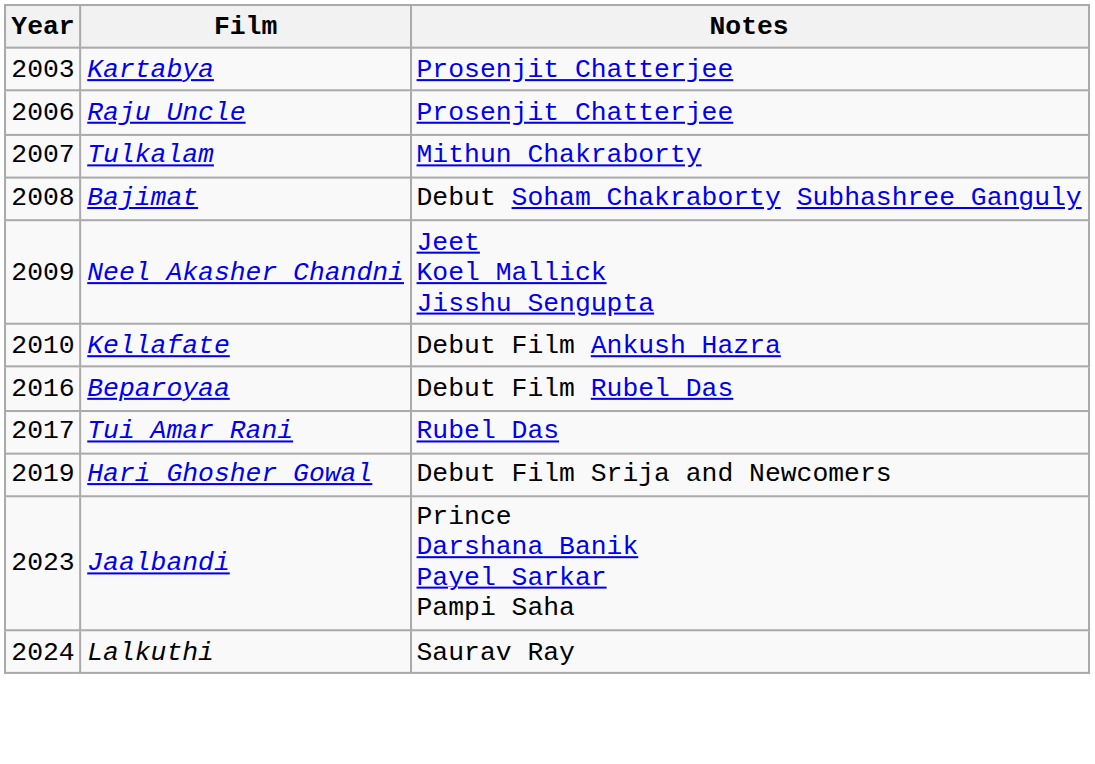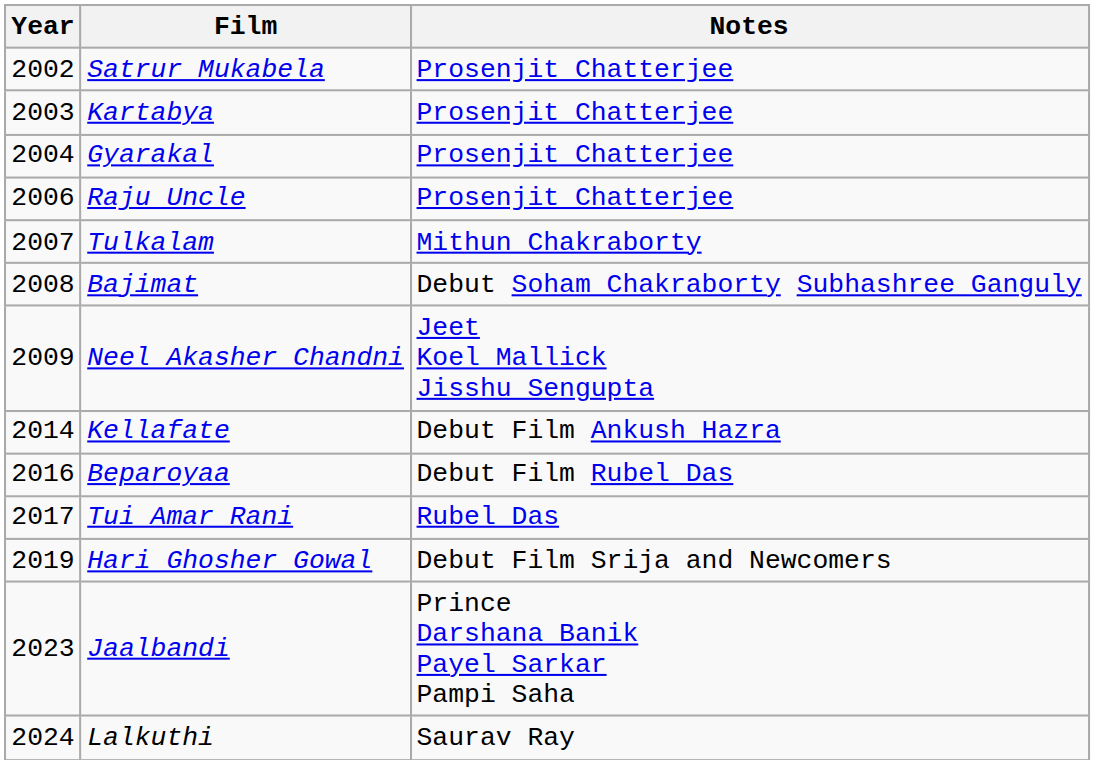 <table class="wikitable sortable">
 <tr>
 <th>Year</th>
 <th>Film</th>
 <th>Notes</th>
 </tr>
 <tr>
+<td>2002</td>
+<td><em><a href='#'>Satrur Mukabela</a></em></td>
+<td><a href='#'>Prosenjit Chatterjee</a></td>
+</tr>
+<tr>
 <td>2003</td>
 <td><em><a href='#'>Kartabya</a></em></td>
+<td><a href='#'>Prosenjit Chatterjee</a></td>
+</tr>
+<tr>
+<td>2004</td>
+<td><em><a href='#'>Gyarakal</a></em></td>
 <td><a href='#'>Prosenjit Chatterjee</a></td>
 </tr>
 <tr>
 <td>2006</td>
 <td><em><a href='#'>Raju Uncle</a></em></td>
 <td><a href='#'>Prosenjit Chatterjee</a></td>
 </tr>
 <tr>
 <td>2007</td>
 <td><em><a href='#'>Tulkalam</a></em></td>
 <td><a href='#'>Mithun Chakraborty</a></td>
 </tr>
 <tr>
 <td>2008</td>
 <td><em><a href='#'>Bajimat</a></em></td>
 <td>Debut <a href='#'>Soham Chakraborty</a> <a href='#'>Subhashree Ganguly</a></td>
 </tr>
 <tr>
 <td>2009</td>
 <td><em><a href='#'>Neel Akasher Chandni</a></em></td>
 <td><a href='#'>Jeet</a><br> <a href='#'>Koel Mallick</a> <br> <a href='#'>Jisshu Sengupta</a></td>
 </tr>
 <tr>
-<td>2010</td>
+<td>2014</td>
 <td><em><a href='#'>Kellafate</a></em></td>
 <td>Debut Film <a href='#'>Ankush Hazra</a></td>
 </tr>
 <tr>
 <td>2016</td>
 <td><em><a href='#'>Beparoyaa</a></em></td>
 <td>Debut Film <a href='#'>Rubel Das</a></td>
 </tr>
 <tr>
 <td>2017</td>
 <td><em><a href='#'>Tui Amar Rani</a></em></td>
 <td><a href='#'>Rubel Das</a></td>
 </tr>
 <tr>
 <td>2019</td>
 <td><em><a href='#'>Hari Ghosher Gowal</a></em></td>
 <td>Debut Film Srija and Newcomers</td>
 </tr>
 <tr>
 <td>2023</td>
 <td><em><a href='#'>Jaalbandi</a></em></td>
 <td>Prince<br><a href='#'>Darshana Banik</a><br> <a href='#'>Payel Sarkar</a><br>Pampi Saha</td>
 </tr>
 <tr>
 <td>2024</td>
 <td><em>Lalkuthi</em></td>
 <td>Saurav Ray</td>
 </tr>
 </table>
